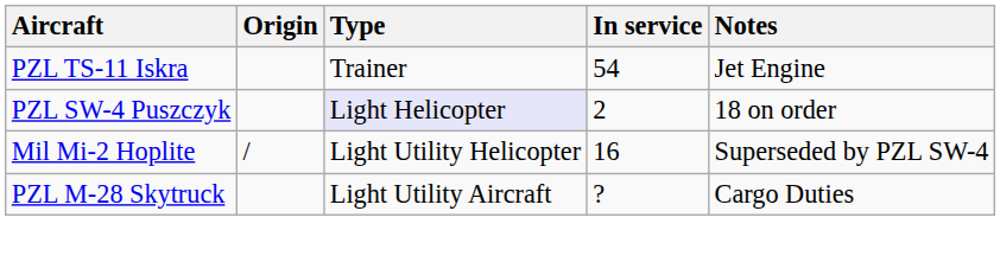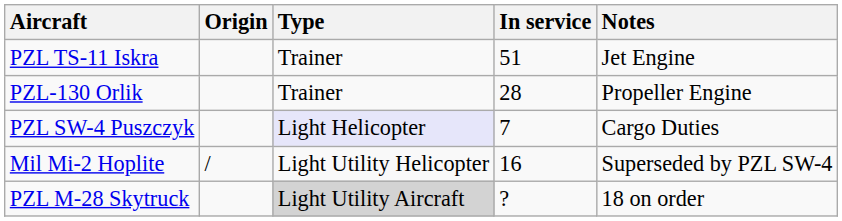 <table class="wikitable">
 <tr>
 <th style="text-align: left;">Aircraft</th>
 <th style="text-align: left;">Origin</th>
 <th style="text-align: left;">Type</th>
 <th style="text-align: left;">In service</th>
 <th style="text-align: left;">Notes</th>
 </tr>
 <tr>
 <td><a href='#'>PZL TS-11 Iskra</a></td>
 <td></td>
 <td>Trainer</td>
-<td>54</td>
+<td>51</td>
 <td>Jet Engine</td>
+</tr>
+<tr>
+<td><a href='#'>PZL-130 Orlik</a></td>
+<td></td>
+<td>Trainer</td>
+<td>28</td>
+<td>Propeller Engine</td>
 </tr>
 <tr>
 <td><a href='#'>PZL SW-4 Puszczyk</a></td>
 <td></td>
 <td style="background: lavender;">Light Helicopter</td>
-<td>2</td>
-<td>18 on order</td>
+<td>7</td>
+<td>Cargo Duties</td>
 </tr>
 <tr>
 <td><a href='#'>Mil Mi-2 Hoplite</a></td>
 <td> / </td>
 <td>Light Utility Helicopter</td>
 <td>16</td>
 <td>Superseded by PZL SW-4</td>
 </tr>
 <tr>
 <td><a href='#'> PZL M-28 Skytruck</a></td>
 <td></td>
-<td>Light Utility Aircraft</td>
+<td style="background: lightgrey;">Light Utility Aircraft</td>
 <td>?</td>
-<td>Cargo Duties</td>
+<td>18 on order</td>
 </tr>
 </table>
